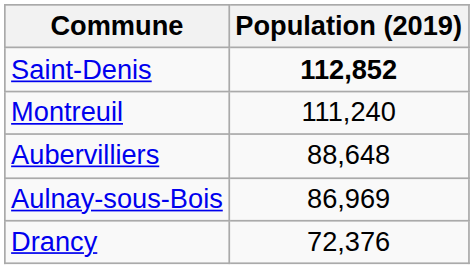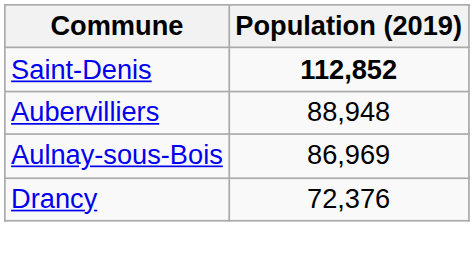 <table class=wikitable>
 <tr>
 <th>Commune</th>
 <th>Population (2019)</th>
 </tr>
 <tr>
 <td><a href='#'>Saint-Denis</a></td>
 <td style="text-align: center;"><strong>112,852</strong></td>
 </tr>
 <tr>
-<td><a href='#'>Montreuil</a></td>
-<td style="text-align: center;">111,240</td>
-</tr>
-<tr>
 <td><a href='#'>Aubervilliers</a></td>
-<td style="text-align: center;">88,648</td>
+<td style="text-align: center;">88,948</td>
 </tr>
 <tr>
 <td><a href='#'>Aulnay-sous-Bois</a></td>
 <td style="text-align: center;">86,969</td>
 </tr>
 <tr>
 <td><a href='#'>Drancy</a></td>
 <td style="text-align: center;">72,376</td>
 </tr>
 </table>
